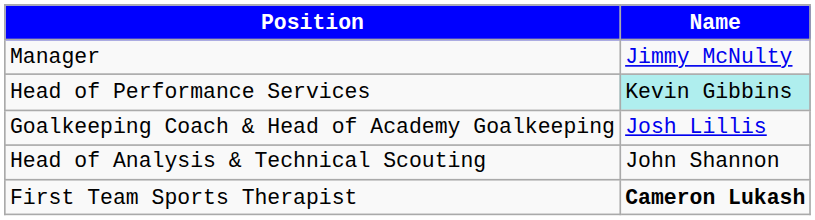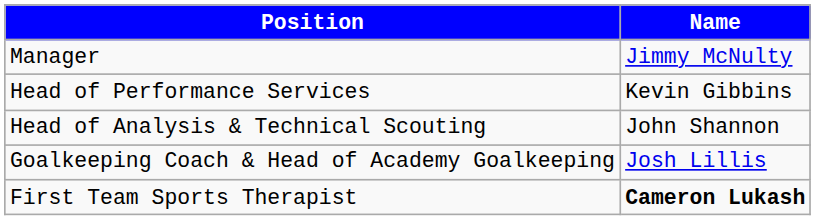 <table class="wikitable">
 <tr>
 <th style="color:#fff; background:#00f;">Position</th>
 <th style="color:#fff; background:#00f;">Name</th>
 </tr>
 <tr>
 <td>Manager</td>
 <td><a href='#'>Jimmy McNulty</a></td>
 </tr>
 <tr>
 <td>Head of Performance Services</td>
-<td style="background: paleturquoise;">Kevin Gibbins</td>
+<td>Kevin Gibbins</td>
+</tr>
+<tr>
+<td>Head of Analysis & Technical Scouting</td>
+<td>John Shannon</td>
 </tr>
 <tr>
 <td>Goalkeeping Coach & Head of Academy Goalkeeping</td>
 <td><a href='#'>Josh Lillis</a></td>
 </tr>
 <tr>
-<td>Head of Analysis & Technical Scouting</td>
-<td>John Shannon</td>
-</tr>
-<tr>
 <td>First Team Sports Therapist</td>
 <td><strong>Cameron Lukash</strong></td>
 </tr>
 </table>
